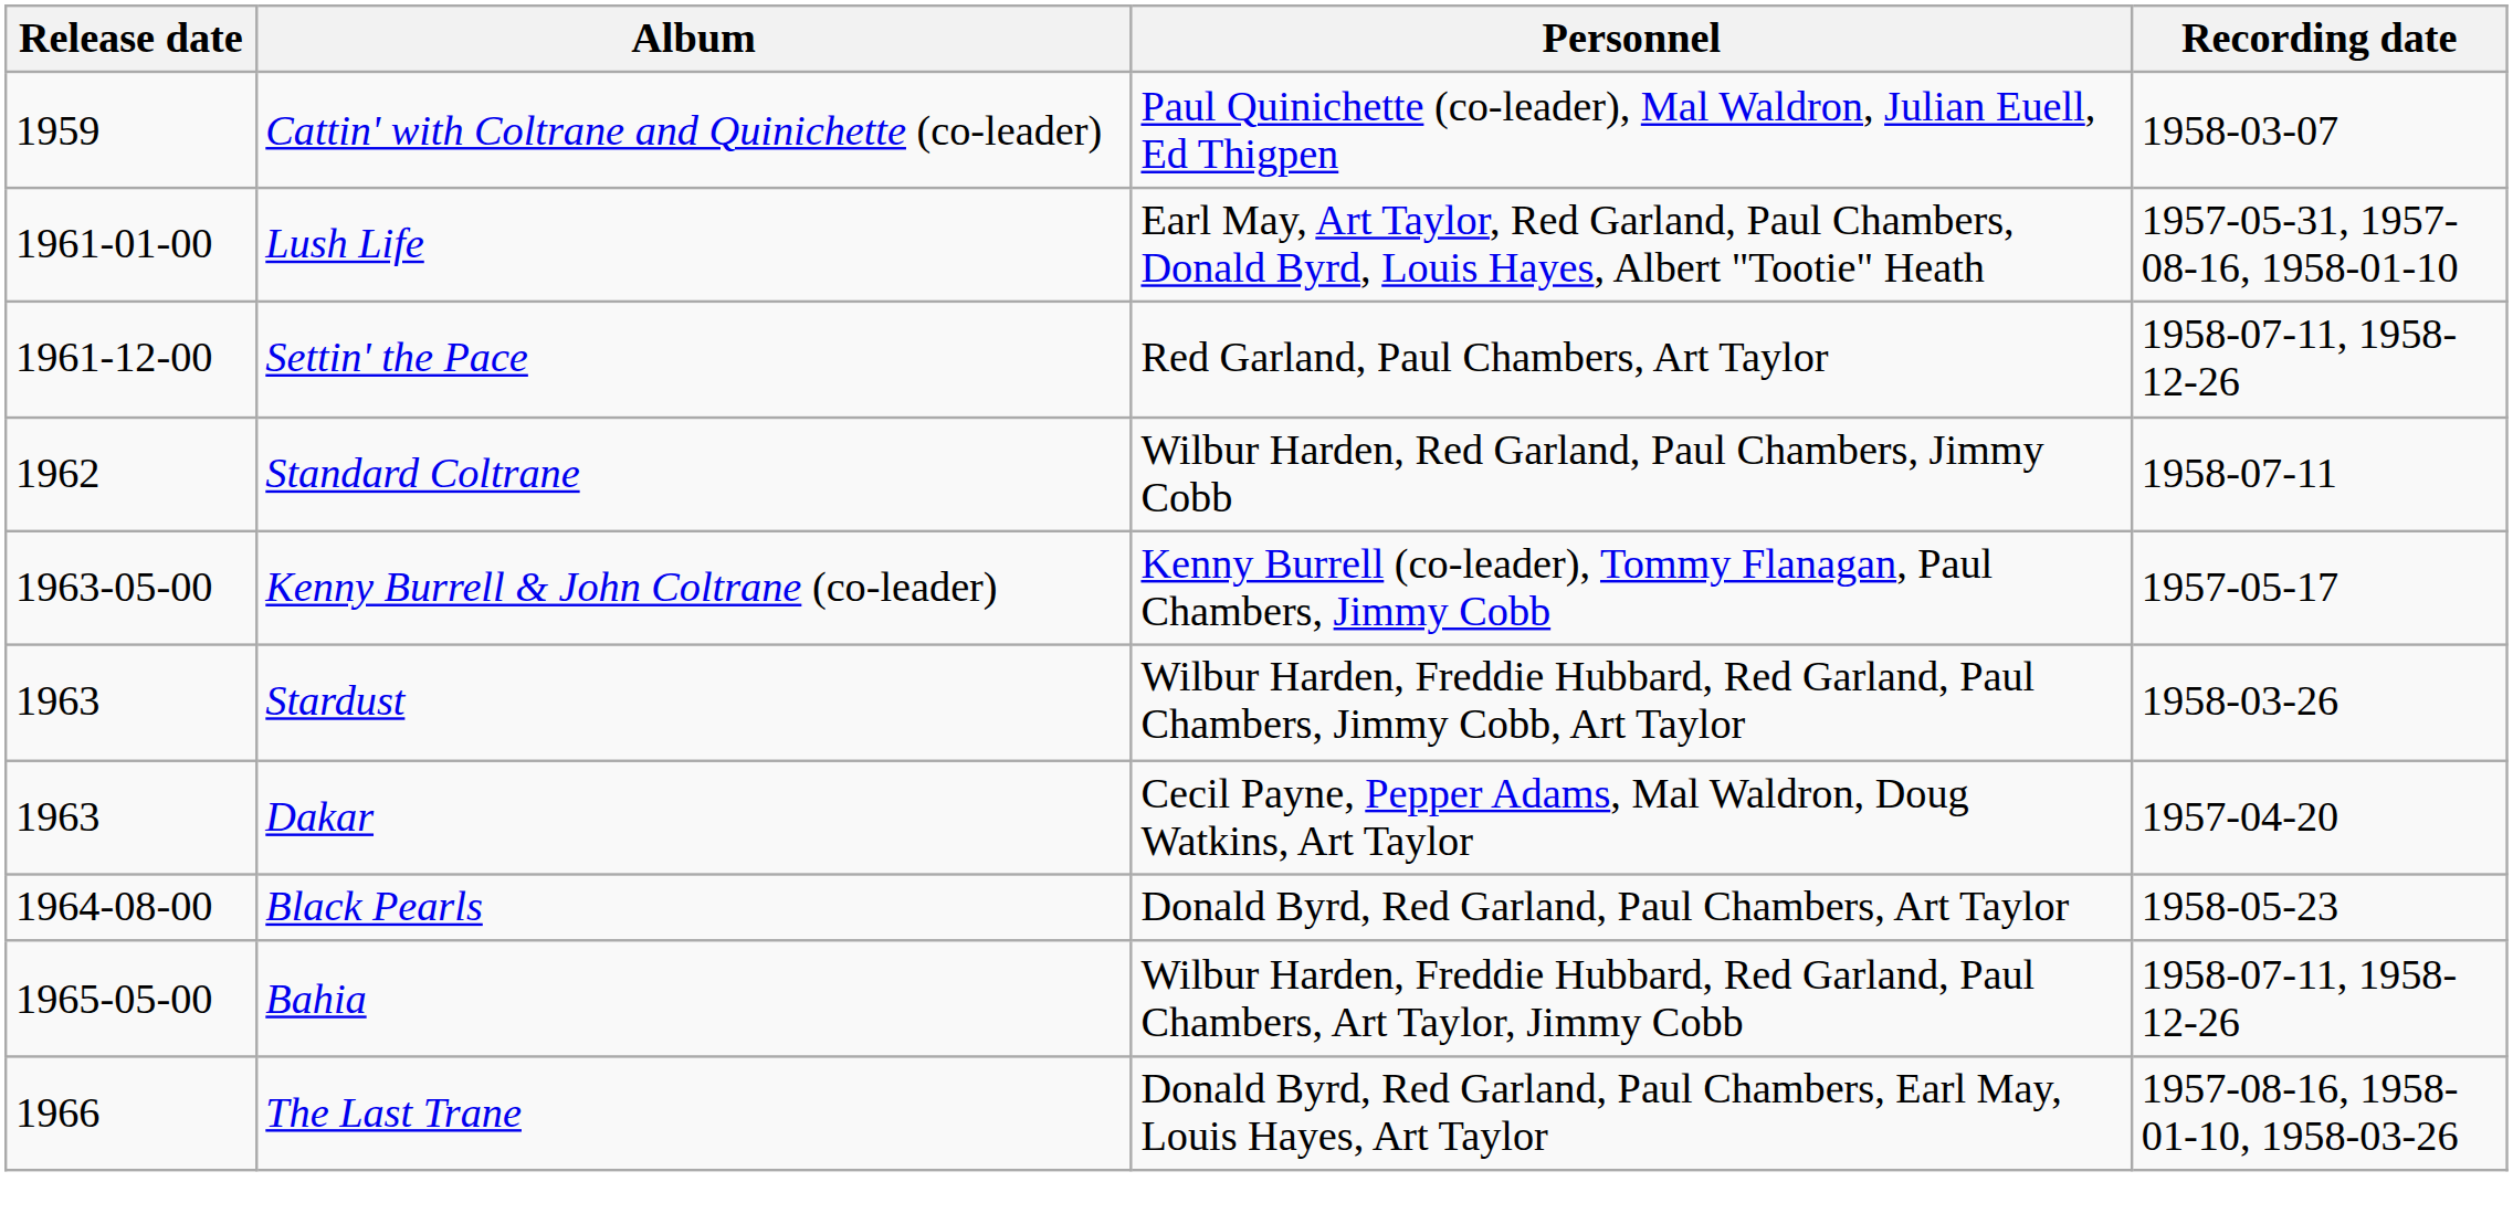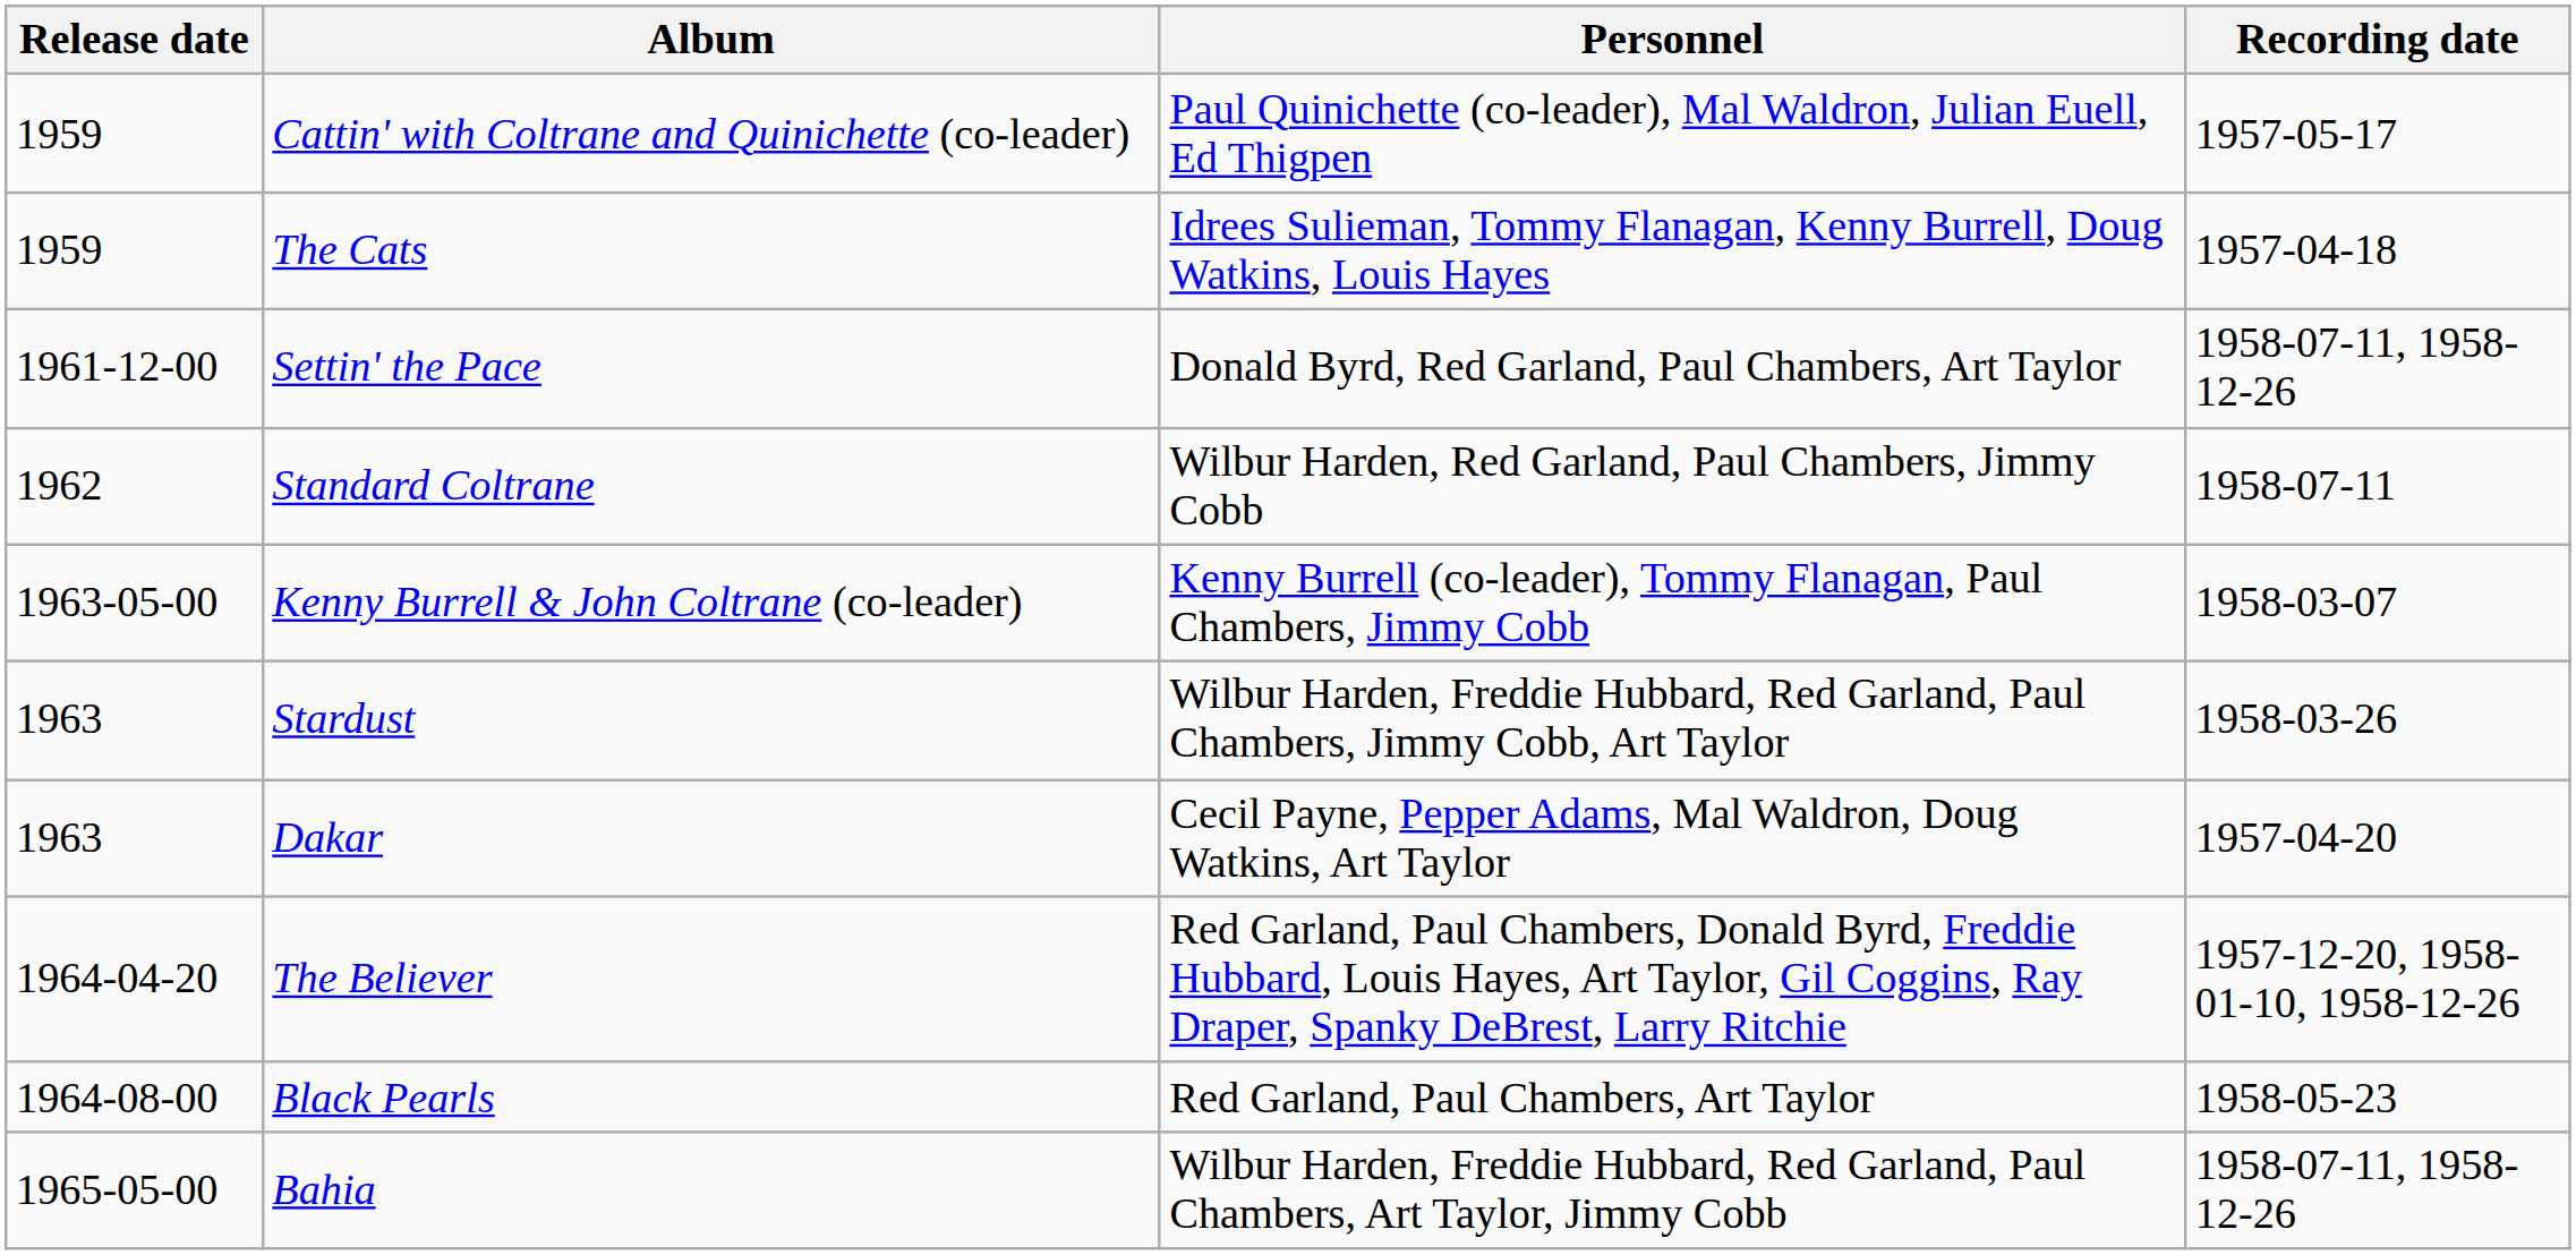 <table class="wikitable sortable" style="width:75%">
 <tr>
 <th style="vertical-align:bottom; text-align:center; width:10%;">Release date</th>
 <th style="vertical-align:bottom; text-align:center; width:35%;">Album</th>
 <th style="vertical-align:bottom; text-align:center; width:40%;">Personnel</th>
 <th style="vertical-align:bottom; text-align:center; width:15%;">Recording date</th>
 </tr>
 <tr>
 <td>1959</td>
 <td><em><a href='#'>Cattin' with Coltrane and Quinichette</a></em> (co-leader)</td>
 <td><a href='#'>Paul Quinichette</a> (co-leader), <a href='#'>Mal Waldron</a>, <a href='#'>Julian Euell</a>, <a href='#'>Ed Thigpen</a></td>
-<td>1958-03-07</td>
+<td>1957-05-17</td>
 </tr>
 <tr>
-<td>1961-01-00</td>
-<td><em><a href='#'>Lush Life</a></em></td>
-<td>Earl May, <a href='#'>Art Taylor</a>, Red Garland, Paul Chambers, <a href='#'>Donald Byrd</a>, <a href='#'>Louis Hayes</a>, Albert "Tootie" Heath</td>
-<td>1957-05-31, 1957-08-16, 1958-01-10</td>
+<td>1959</td>
+<td><em><a href='#'>The Cats</a></em></td>
+<td><a href='#'>Idrees Sulieman</a>, <a href='#'>Tommy Flanagan</a>, <a href='#'>Kenny Burrell</a>, <a href='#'>Doug Watkins</a>, <a href='#'>Louis Hayes</a></td>
+<td>1957-04-18</td>
 </tr>
 <tr>
 <td>1961-12-00</td>
 <td><em><a href='#'>Settin' the Pace</a></em></td>
-<td>Red Garland, Paul Chambers, Art Taylor</td>
+<td>Donald Byrd, Red Garland, Paul Chambers, Art Taylor</td>
 <td>1958-07-11, 1958-12-26</td>
 </tr>
 <tr>
 <td>1962</td>
 <td><em><a href='#'>Standard Coltrane</a></em></td>
 <td>Wilbur Harden, Red Garland, Paul Chambers, Jimmy Cobb</td>
 <td>1958-07-11</td>
 </tr>
 <tr>
 <td>1963-05-00</td>
 <td><em><a href='#'>Kenny Burrell & John Coltrane</a></em> (co-leader)</td>
 <td><a href='#'>Kenny Burrell</a> (co-leader), <a href='#'>Tommy Flanagan</a>, Paul Chambers, <a href='#'>Jimmy Cobb</a></td>
-<td>1957-05-17</td>
+<td>1958-03-07</td>
 </tr>
 <tr>
 <td>1963</td>
 <td><em><a href='#'>Stardust</a></em></td>
 <td>Wilbur Harden, Freddie Hubbard, Red Garland, Paul Chambers, Jimmy Cobb, Art Taylor</td>
 <td>1958-03-26</td>
 </tr>
 <tr>
 <td>1963</td>
 <td><em><a href='#'>Dakar</a></em></td>
 <td>Cecil Payne, <a href='#'>Pepper Adams</a>, Mal Waldron, Doug Watkins, Art Taylor</td>
 <td>1957-04-20</td>
 </tr>
 <tr>
+<td>1964-04-20</td>
+<td><em><a href='#'>The Believer</a></em></td>
+<td>Red Garland, Paul Chambers, Donald Byrd, <a href='#'>Freddie Hubbard</a>, Louis Hayes, Art Taylor, <a href='#'>Gil Coggins</a>, <a href='#'>Ray Draper</a>, <a href='#'>Spanky DeBrest</a>, <a href='#'>Larry Ritchie</a></td>
+<td>1957-12-20, 1958-01-10, 1958-12-26</td>
+</tr>
+<tr>
 <td>1964-08-00</td>
 <td><em><a href='#'>Black Pearls</a></em></td>
-<td>Donald Byrd, Red Garland, Paul Chambers, Art Taylor</td>
+<td>Red Garland, Paul Chambers, Art Taylor</td>
 <td>1958-05-23</td>
 </tr>
 <tr>
 <td>1965-05-00</td>
 <td><em><a href='#'>Bahia</a></em></td>
 <td>Wilbur Harden, Freddie Hubbard, Red Garland, Paul Chambers, Art Taylor, Jimmy Cobb</td>
 <td>1958-07-11, 1958-12-26</td>
 </tr>
-<tr>
-<td>1966</td>
-<td><em><a href='#'>The Last Trane</a></em></td>
-<td>Donald Byrd, Red Garland, Paul Chambers, Earl May, Louis Hayes, Art Taylor</td>
-<td>1957-08-16, 1958-01-10, 1958-03-26</td>
-</tr>
 </table>
